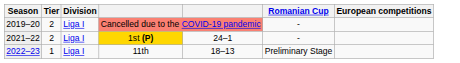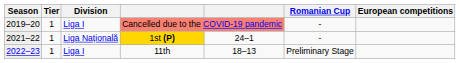 <table class="wikitable" style="font-size:85%; text-align:center">
 <tr>
 <th>Season</th>
 <th>Tier</th>
 <th>Division</th>
 <th></th>
 <th></th>
 <th><a href='#'>Romanian Cup</a></th>
 <th colspan=2>European competitions</th>
 </tr>
 <tr>
 <td bgcolor=#efefef>2019–20</td>
-<td>2</td>
+<td>1</td>
 <td align=left><a href='#'>Liga I</a></td>
 <td colspan=2 bgcolor= #FA8072>Cancelled due to the <a href='#'>COVID-19 pandemic</a></td>
 <td align=center>-</td>
 <td colspan=2 align=left></td>
 </tr>
 <tr>
 <td bgcolor=#efefef>2021–22</td>
-<td>2</td>
-<td align=left><a href='#'>Liga I</a></td>
+<td>1</td>
+<td align=left><a href='#'>Liga Națională</a></td>
 <td bgcolor=gold>1st <strong>(P)</strong></td>
 <td>24–1</td>
 <td align=center>-</td>
 <td colspan=2 align=left></td>
 </tr>
 <tr>
 <td bgcolor=#efefef><a href='#'>2022–23</a></td>
 <td>1</td>
 <td align=left><a href='#'>Liga I</a></td>
 <td>11th</td>
 <td>18–13</td>
 <td align=left>Preliminary Stage</td>
 <td colspan=2 align=left></td>
 </tr>
 </table>
